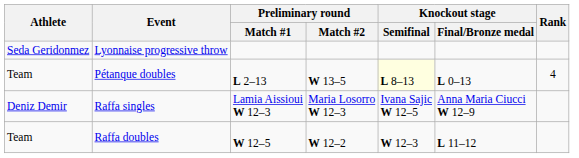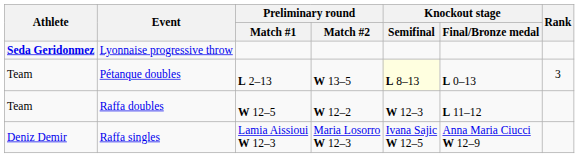 <table class="wikitable">
 <tr>
 <th rowspan=2>Athlete</th>
 <th rowspan=2>Event</th>
 <th colspan=2>Preliminary round</th>
 <th colspan=2>Knockout stage</th>
 <th rowspan=2>Rank</th>
 </tr>
 <tr>
 <th>Match #1</th>
 <th>Match #2</th>
 <th>Semifinal</th>
 <th>Final/Bronze medal</th>
 </tr>
 <tr>
-<td><a href='#'>Seda Geridonmez</a></td>
+<td><strong><a href='#'>Seda Geridonmez</a></strong></td>
 <td><a href='#'>Lyonnaise progressive throw</a></td>
 <td></td>
 <td></td>
 <td></td>
 <td></td>
 <td align=center></td>
 </tr>
 <tr>
 <td>Team</td>
 <td><a href='#'>Pétanque doubles</a></td>
 <td> <br><strong>L</strong> 2–13</td>
 <td> <br><strong>W</strong> 13–5</td>
 <td style="background: lightyellow;"> <br><strong>L</strong> 8–13</td>
 <td> <br><strong>L</strong> 0–13</td>
-<td align=center>4</td>
+<td align=center>3</td>
+</tr>
+<tr>
+<td>Team</td>
+<td><a href='#'>Raffa doubles</a></td>
+<td> <br><strong>W</strong> 12–5</td>
+<td> <br><strong>W</strong> 12–2</td>
+<td> <br><strong>W</strong> 12–3</td>
+<td> <br><strong>L</strong> 11–12</td>
+<td align=center></td>
 </tr>
 <tr>
 <td><a href='#'>Deniz Demir</a></td>
 <td><a href='#'>Raffa singles</a></td>
 <td> <a href='#'>Lamia Aissioui</a> <br><strong>W</strong> 12–3</td>
 <td> <a href='#'>Maria Losorro</a> <br><strong>W</strong> 12–3</td>
 <td> <a href='#'>Ivana Sajic</a> <br><strong>W</strong> 12–5</td>
 <td> <a href='#'>Anna Maria Ciucci</a> <br><strong>W</strong> 12–9</td>
 <td align=center></td>
 </tr>
-<tr>
-<td>Team</td>
-<td><a href='#'>Raffa doubles</a></td>
-<td> <br><strong>W</strong> 12–5</td>
-<td> <br><strong>W</strong> 12–2</td>
-<td> <br><strong>W</strong> 12–3</td>
-<td> <br><strong>L</strong> 11–12</td>
-<td align=center></td>
-</tr>
 </table>
